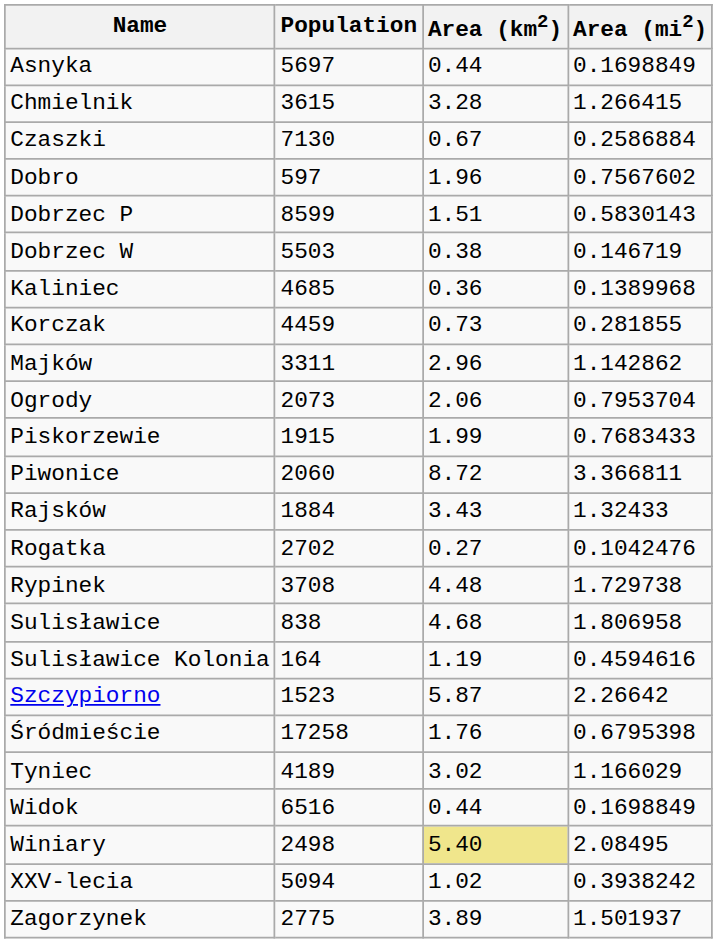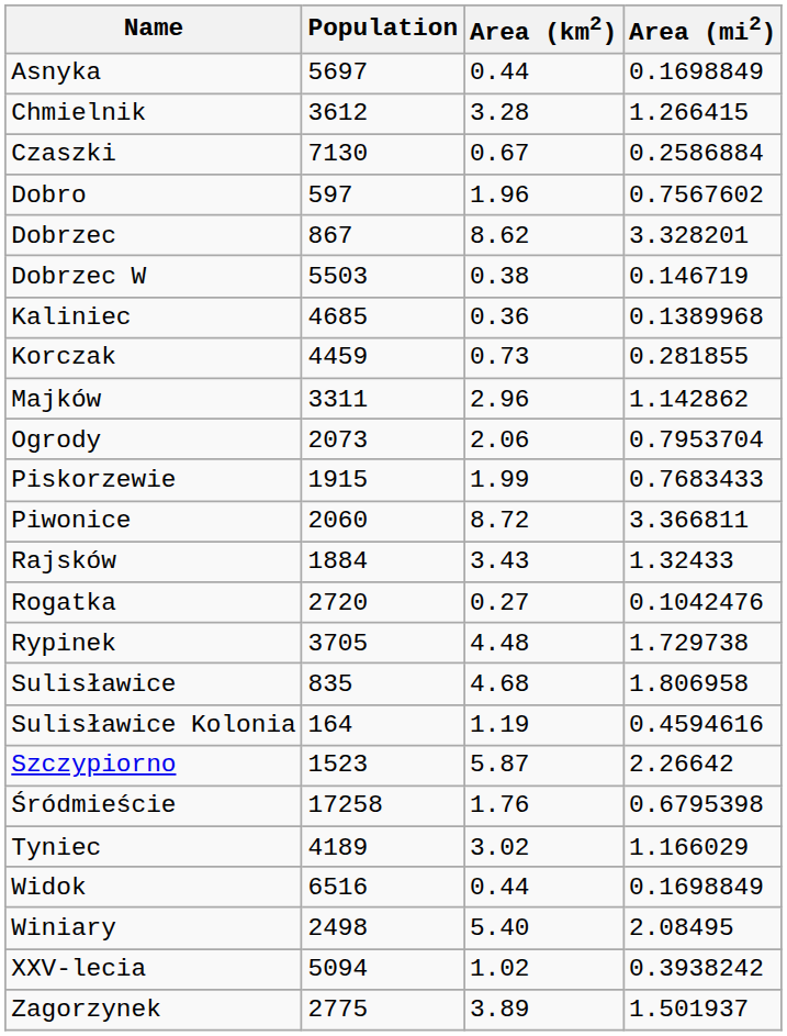 <table class="wikitable sortable">
 <tr>
 <th scope="col">Name</th>
 <th scope="col">Population</th>
 <th scope="col">Area (km<sup>2</sup>)</th>
 <th scope="col">Area (mi<sup>2</sup>)</th>
 </tr>
 <tr>
 <td>Asnyka</td>
 <td>5697</td>
 <td>0.44</td>
 <td>0.1698849</td>
 </tr>
 <tr>
 <td>Chmielnik</td>
-<td>3615</td>
+<td>3612</td>
 <td>3.28</td>
 <td>1.266415</td>
 </tr>
 <tr>
 <td>Czaszki</td>
 <td>7130</td>
 <td>0.67</td>
 <td>0.2586884</td>
 </tr>
 <tr>
 <td>Dobro</td>
 <td>597</td>
 <td>1.96</td>
 <td>0.7567602</td>
 </tr>
 <tr>
-<td>Dobrzec P</td>
-<td>8599</td>
-<td>1.51</td>
-<td>0.5830143</td>
+<td>Dobrzec</td>
+<td>867</td>
+<td>8.62</td>
+<td>3.328201</td>
 </tr>
 <tr>
 <td>Dobrzec W</td>
 <td>5503</td>
 <td>0.38</td>
 <td>0.146719</td>
 </tr>
 <tr>
 <td>Kaliniec</td>
 <td>4685</td>
 <td>0.36</td>
 <td>0.1389968</td>
 </tr>
 <tr>
 <td>Korczak</td>
 <td>4459</td>
 <td>0.73</td>
 <td>0.281855</td>
 </tr>
 <tr>
 <td>Majków</td>
 <td>3311</td>
 <td>2.96</td>
 <td>1.142862</td>
 </tr>
 <tr>
 <td>Ogrody</td>
 <td>2073</td>
 <td>2.06</td>
 <td>0.7953704</td>
 </tr>
 <tr>
 <td>Piskorzewie</td>
 <td>1915</td>
 <td>1.99</td>
 <td>0.7683433</td>
 </tr>
 <tr>
 <td>Piwonice</td>
 <td>2060</td>
 <td>8.72</td>
 <td>3.366811</td>
 </tr>
 <tr>
 <td>Rajsków</td>
 <td>1884</td>
 <td>3.43</td>
 <td>1.32433</td>
 </tr>
 <tr>
 <td>Rogatka</td>
-<td>2702</td>
+<td>2720</td>
 <td>0.27</td>
 <td>0.1042476</td>
 </tr>
 <tr>
 <td>Rypinek</td>
-<td>3708</td>
+<td>3705</td>
 <td>4.48</td>
 <td>1.729738</td>
 </tr>
 <tr>
 <td>Sulisławice</td>
-<td>838</td>
+<td>835</td>
 <td>4.68</td>
 <td>1.806958</td>
 </tr>
 <tr>
 <td>Sulisławice Kolonia</td>
 <td>164</td>
 <td>1.19</td>
 <td>0.4594616</td>
 </tr>
 <tr>
 <td><a href='#'>Szczypiorno</a></td>
 <td>1523</td>
 <td>5.87</td>
 <td>2.26642</td>
 </tr>
 <tr>
 <td>Śródmieście</td>
 <td>17258</td>
 <td>1.76</td>
 <td>0.6795398</td>
 </tr>
 <tr>
 <td>Tyniec</td>
 <td>4189</td>
 <td>3.02</td>
 <td>1.166029</td>
 </tr>
 <tr>
 <td>Widok</td>
 <td>6516</td>
 <td>0.44</td>
 <td>0.1698849</td>
 </tr>
 <tr>
 <td>Winiary</td>
 <td>2498</td>
-<td style="background: khaki;">5.40</td>
+<td>5.40</td>
 <td>2.08495</td>
 </tr>
 <tr>
 <td>XXV-lecia</td>
 <td>5094</td>
 <td>1.02</td>
 <td>0.3938242</td>
 </tr>
 <tr>
 <td>Zagorzynek</td>
 <td>2775</td>
 <td>3.89</td>
 <td>1.501937</td>
 </tr>
 </table>
